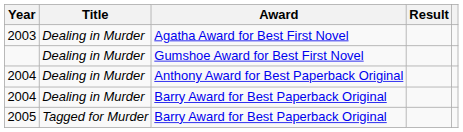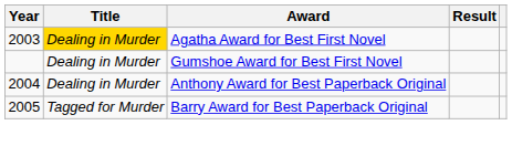 <table class="wikitable">
 <tr>
 <th>Year</th>
 <th>Title</th>
 <th>Award</th>
 <th>Result</th>
 <th></th>
 </tr>
 <tr>
 <td>2003</td>
-<td><em>Dealing in Murder</em></td>
+<td style="background: gold;"><em>Dealing in Murder</em></td>
 <td><a href='#'>Agatha Award for Best First Novel</a></td>
 <td></td>
 <td></td>
 </tr>
 <tr>
 <td></td>
 <td><em>Dealing in Murder</em></td>
 <td><a href='#'>Gumshoe Award for Best First Novel</a></td>
 <td></td>
 <td></td>
 </tr>
 <tr>
 <td>2004</td>
 <td><em>Dealing in Murder</em></td>
 <td><a href='#'>Anthony Award for Best Paperback Original</a></td>
 <td></td>
 <td></td>
 </tr>
 <tr>
-<td>2004</td>
-<td><em>Dealing in Murder</em></td>
-<td><a href='#'>Barry Award for Best Paperback Original</a></td>
-<td></td>
-<td></td>
-</tr>
-<tr>
 <td>2005</td>
 <td><em>Tagged for Murder</em></td>
 <td><a href='#'>Barry Award for Best Paperback Original</a></td>
 <td></td>
 <td></td>
 </tr>
 </table>
